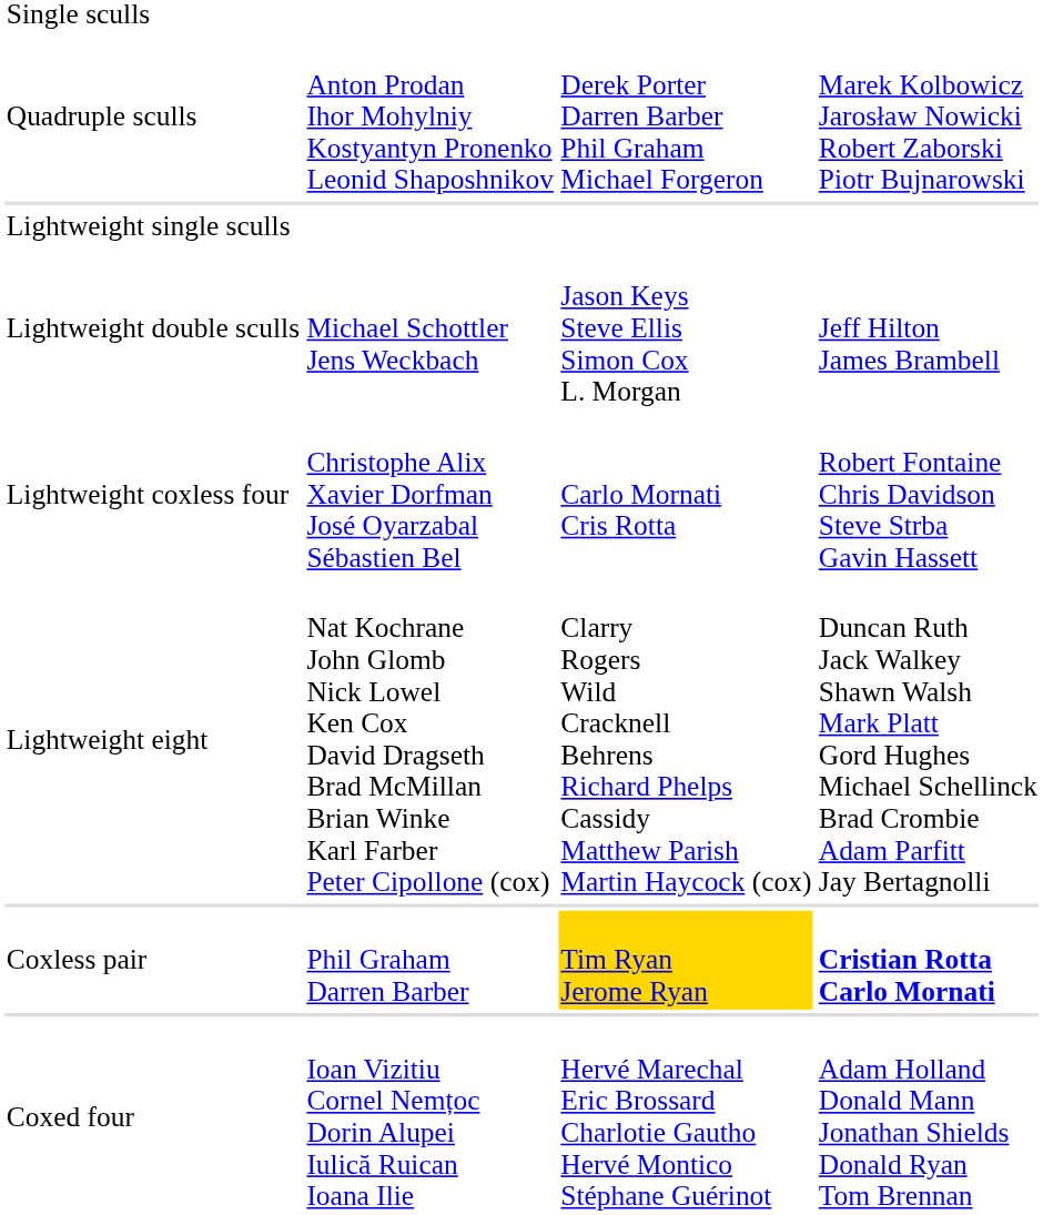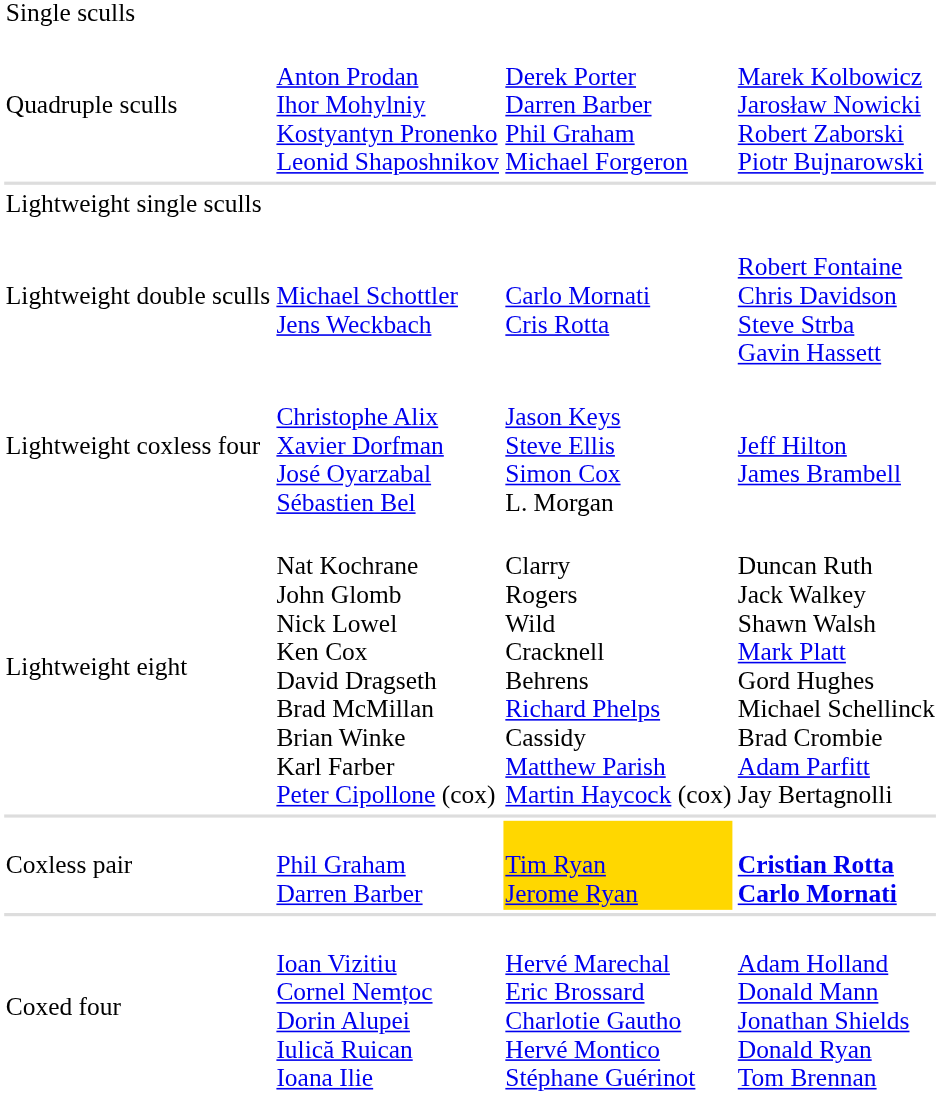 <table>
 <tr>
 <td>Single sculls</td>
 <td></td>
 <td></td>
 <td></td>
 </tr>
 <tr>
 <td>Quadruple sculls</td>
 <td><br><a href='#'>Anton Prodan</a><br><a href='#'>Ihor Mohylniy</a><br><a href='#'>Kostyantyn Pronenko</a><br><a href='#'>Leonid Shaposhnikov</a></td>
 <td><br><a href='#'>Derek Porter</a><br><a href='#'>Darren Barber</a><br><a href='#'>Phil Graham</a><br><a href='#'>Michael Forgeron</a></td>
 <td><br><a href='#'>Marek Kolbowicz</a><br><a href='#'>Jarosław Nowicki</a><br><a href='#'>Robert Zaborski</a><br><a href='#'>Piotr Bujnarowski</a></td>
 </tr>
 <tr bgcolor=#DDDDDD>
 <td colspan=7></td>
 </tr>
 <tr>
 <td>Lightweight single sculls</td>
 <td></td>
 <td></td>
 <td></td>
 </tr>
 <tr>
 <td>Lightweight double sculls</td>
 <td><br><a href='#'>Michael Schottler</a><br><a href='#'>Jens Weckbach</a></td>
-<td><br><a href='#'>Jason Keys</a><br><a href='#'>Steve Ellis</a><br><a href='#'>Simon Cox</a><br>L. Morgan</td>
-<td><br><a href='#'>Jeff Hilton</a><br><a href='#'>James Brambell</a></td>
+<td><br><a href='#'>Carlo Mornati</a><br><a href='#'>Cris Rotta</a></td>
+<td><br><a href='#'>Robert Fontaine</a><br><a href='#'>Chris Davidson</a><br><a href='#'>Steve Strba</a><br><a href='#'>Gavin Hassett</a></td>
 </tr>
 <tr>
 <td>Lightweight coxless four</td>
 <td><br><a href='#'>Christophe Alix</a><br><a href='#'>Xavier Dorfman</a><br><a href='#'>José Oyarzabal</a><br><a href='#'>Sébastien Bel</a></td>
-<td><br><a href='#'>Carlo Mornati</a><br><a href='#'>Cris Rotta</a></td>
-<td><br><a href='#'>Robert Fontaine</a><br><a href='#'>Chris Davidson</a><br><a href='#'>Steve Strba</a><br><a href='#'>Gavin Hassett</a></td>
+<td><br><a href='#'>Jason Keys</a><br><a href='#'>Steve Ellis</a><br><a href='#'>Simon Cox</a><br>L. Morgan</td>
+<td><br><a href='#'>Jeff Hilton</a><br><a href='#'>James Brambell</a></td>
 </tr>
 <tr>
 <td>Lightweight eight</td>
 <td><br>Nat Kochrane<br>John Glomb<br>Nick Lowel<br>Ken Cox<br>David Dragseth<br>Brad McMillan<br>Brian Winke<br>Karl Farber<br><a href='#'>Peter Cipollone</a> (cox)</td>
 <td><br>Clarry<br>Rogers<br>Wild<br>Cracknell<br>Behrens<br><a href='#'>Richard Phelps</a><br>Cassidy<br><a href='#'>Matthew Parish</a><br><a href='#'>Martin Haycock</a> (cox)</td>
 <td><br>Duncan Ruth<br>Jack Walkey<br>Shawn Walsh<br><a href='#'>Mark Platt</a><br>Gord Hughes<br>Michael Schellinck<br>Brad Crombie<br><a href='#'>Adam Parfitt</a><br>Jay Bertagnolli</td>
 </tr>
 <tr bgcolor=#DDDDDD>
 <td colspan=7></td>
 </tr>
 <tr>
 <td>Coxless pair</td>
 <td><br><a href='#'>Phil Graham</a><br><a href='#'>Darren Barber</a></td>
 <td style="background: gold;"><br><a href='#'>Tim Ryan</a><br><a href='#'>Jerome Ryan</a></td>
 <td><strong><br><a href='#'>Cristian Rotta</a><br><a href='#'>Carlo Mornati</a></strong></td>
 </tr>
 <tr bgcolor=#DDDDDD>
 <td colspan=7></td>
 </tr>
 <tr>
 <td>Coxed four</td>
 <td><br><a href='#'>Ioan Vizitiu</a><br><a href='#'>Cornel Nemțoc</a><br><a href='#'>Dorin Alupei</a><br><a href='#'>Iulică Ruican</a><br><a href='#'>Ioana Ilie</a></td>
 <td><br><a href='#'>Hervé Marechal</a><br><a href='#'>Eric Brossard</a><br><a href='#'>Charlotie Gautho</a><br><a href='#'>Hervé Montico</a><br><a href='#'>Stéphane Guérinot</a></td>
 <td><br><a href='#'>Adam Holland</a><br><a href='#'>Donald Mann</a><br><a href='#'>Jonathan Shields</a><br><a href='#'>Donald Ryan</a><br><a href='#'>Tom Brennan</a></td>
 </tr>
 </table>
